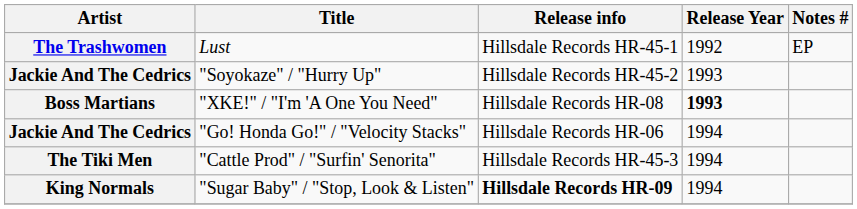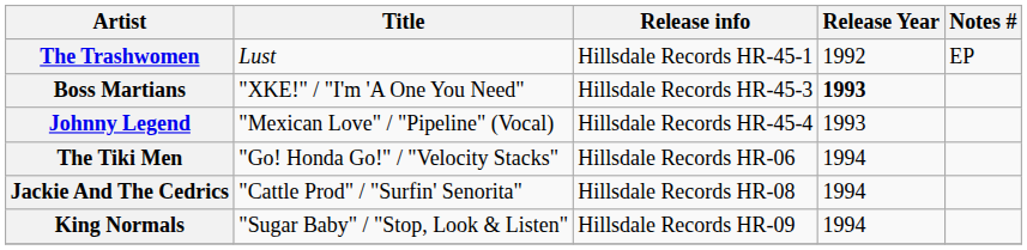 <table class="wikitable plainrowheaders sortable">
 <tr>
 <th scope="col" class="unsortable">Artist</th>
 <th scope="col">Title</th>
 <th scope="col">Release info</th>
 <th scope="col">Release Year</th>
 <th scope="col" class="unsortable">Notes #</th>
 </tr>
 <tr>
 <th scope="row"><a href='#'>The Trashwomen</a></th>
 <td><em>Lust</em></td>
 <td>Hillsdale Records HR-45-1</td>
 <td>1992</td>
 <td>EP</td>
 </tr>
 <tr>
-<th scope="row">Jackie And The Cedrics</th>
-<td>"Soyokaze" / "Hurry Up"</td>
-<td>Hillsdale Records HR-45-2</td>
+<th scope="row">Boss Martians</th>
+<td>"XKE!" / "I'm 'A One You Need"</td>
+<td>Hillsdale Records HR-45-3</td>
+<td><strong>1993</strong></td>
+<td></td>
+</tr>
+<tr>
+<th scope="row"><a href='#'>Johnny Legend</a></th>
+<td>"Mexican Love" / "Pipeline" (Vocal)</td>
+<td>Hillsdale Records HR-45-4</td>
 <td>1993</td>
 <td></td>
 </tr>
 <tr>
-<th scope="row">Boss Martians</th>
-<td>"XKE!" / "I'm 'A One You Need"</td>
-<td>Hillsdale Records HR-08</td>
-<td><strong>1993</strong></td>
-<td></td>
-</tr>
-<tr>
-<th scope="row">Jackie And The Cedrics</th>
+<th scope="row">The Tiki Men</th>
 <td>"Go! Honda Go!" / "Velocity Stacks"</td>
 <td>Hillsdale Records HR-06</td>
 <td>1994</td>
 <td></td>
 </tr>
 <tr>
-<th scope="row">The Tiki Men</th>
+<th scope="row">Jackie And The Cedrics</th>
 <td>"Cattle Prod" / "Surfin' Senorita"</td>
-<td>Hillsdale Records HR-45-3</td>
+<td>Hillsdale Records HR-08</td>
 <td>1994</td>
 <td></td>
 </tr>
 <tr>
 <th scope="row">King Normals</th>
 <td>"Sugar Baby" / "Stop, Look & Listen"</td>
-<td><strong>Hillsdale Records HR-09</strong></td>
+<td>Hillsdale Records HR-09</td>
 <td>1994</td>
 <td></td>
 </tr>
 <tr>
 </tr>
 </table>
